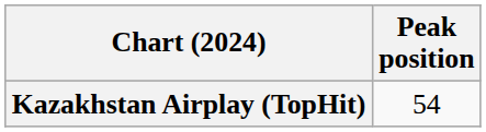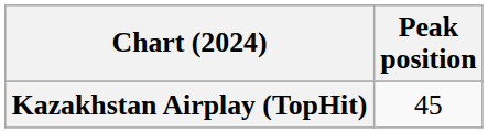 <table class="wikitable plainrowheaders" style="text-align:center">
 <tr>
 <th>Chart (2024)</th>
 <th>Peak<br>position</th>
 </tr>
 <tr>
 <th scope="row">Kazakhstan Airplay (TopHit)</th>
-<td>54</td>
+<td>45</td>
 </tr>
 </table>
